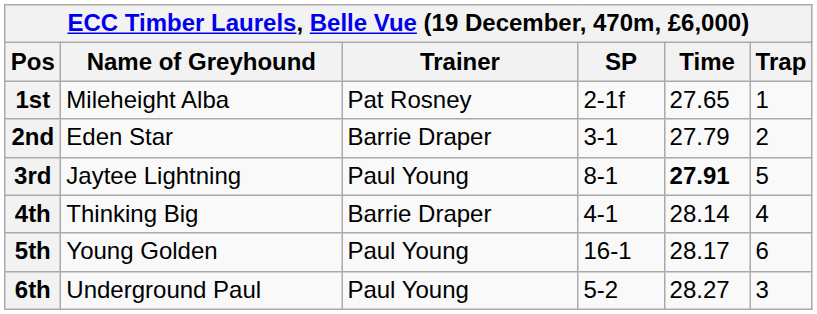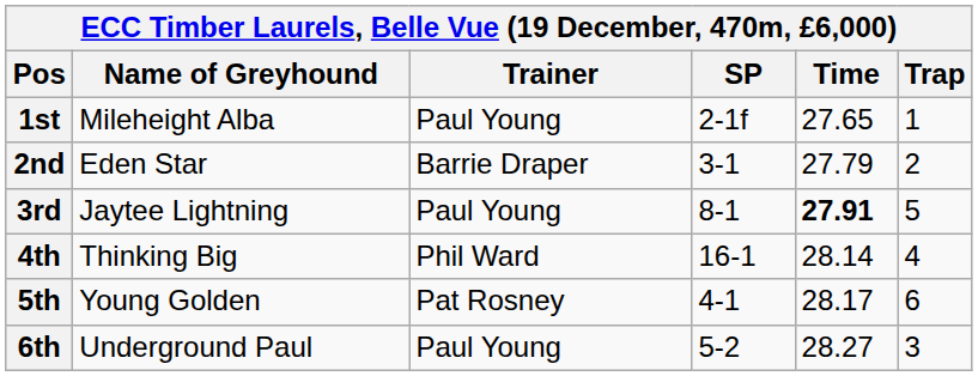 <table class="wikitable">
 <tr>
 <th colspan="6"><a href='#'>ECC Timber Laurels</a>, <a href='#'>Belle Vue</a> (19 December, 470m, £6,000)</th>
 </tr>
 <tr>
 <th width=30>Pos</th>
 <th width=180>Name of Greyhound</th>
 <th width=150>Trainer</th>
 <th width=50>SP</th>
 <th width=50>Time</th>
 <th width=30>Trap</th>
 </tr>
 <tr>
 <th>1st</th>
 <td>Mileheight Alba</td>
-<td>Pat Rosney</td>
+<td>Paul Young</td>
 <td>2-1f</td>
 <td>27.65</td>
 <td>1</td>
 </tr>
 <tr>
 <th>2nd</th>
 <td>Eden Star</td>
 <td>Barrie Draper</td>
 <td>3-1</td>
 <td>27.79</td>
 <td>2</td>
 </tr>
 <tr>
 <th>3rd</th>
 <td>Jaytee Lightning</td>
 <td>Paul Young</td>
 <td>8-1</td>
 <td><strong>27.91</strong></td>
 <td>5</td>
 </tr>
 <tr>
 <th>4th</th>
 <td>Thinking Big</td>
-<td>Barrie Draper</td>
-<td>4-1</td>
+<td>Phil Ward</td>
+<td>16-1</td>
 <td>28.14</td>
 <td>4</td>
 </tr>
 <tr>
 <th>5th</th>
 <td>Young Golden</td>
-<td>Paul Young</td>
-<td>16-1</td>
+<td>Pat Rosney</td>
+<td>4-1</td>
 <td>28.17</td>
 <td>6</td>
 </tr>
 <tr>
 <th>6th</th>
 <td>Underground Paul</td>
 <td>Paul Young</td>
 <td>5-2</td>
 <td>28.27</td>
 <td>3</td>
 </tr>
 </table>
